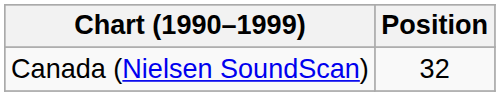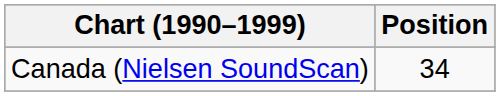 <table class="wikitable">
 <tr>
 <th>Chart (1990–1999)</th>
 <th>Position</th>
 </tr>
 <tr>
 <td>Canada (<a href='#'>Nielsen SoundScan</a>)</td>
-<td align="center">32</td>
+<td align="center">34</td>
 </tr>
 </table>
